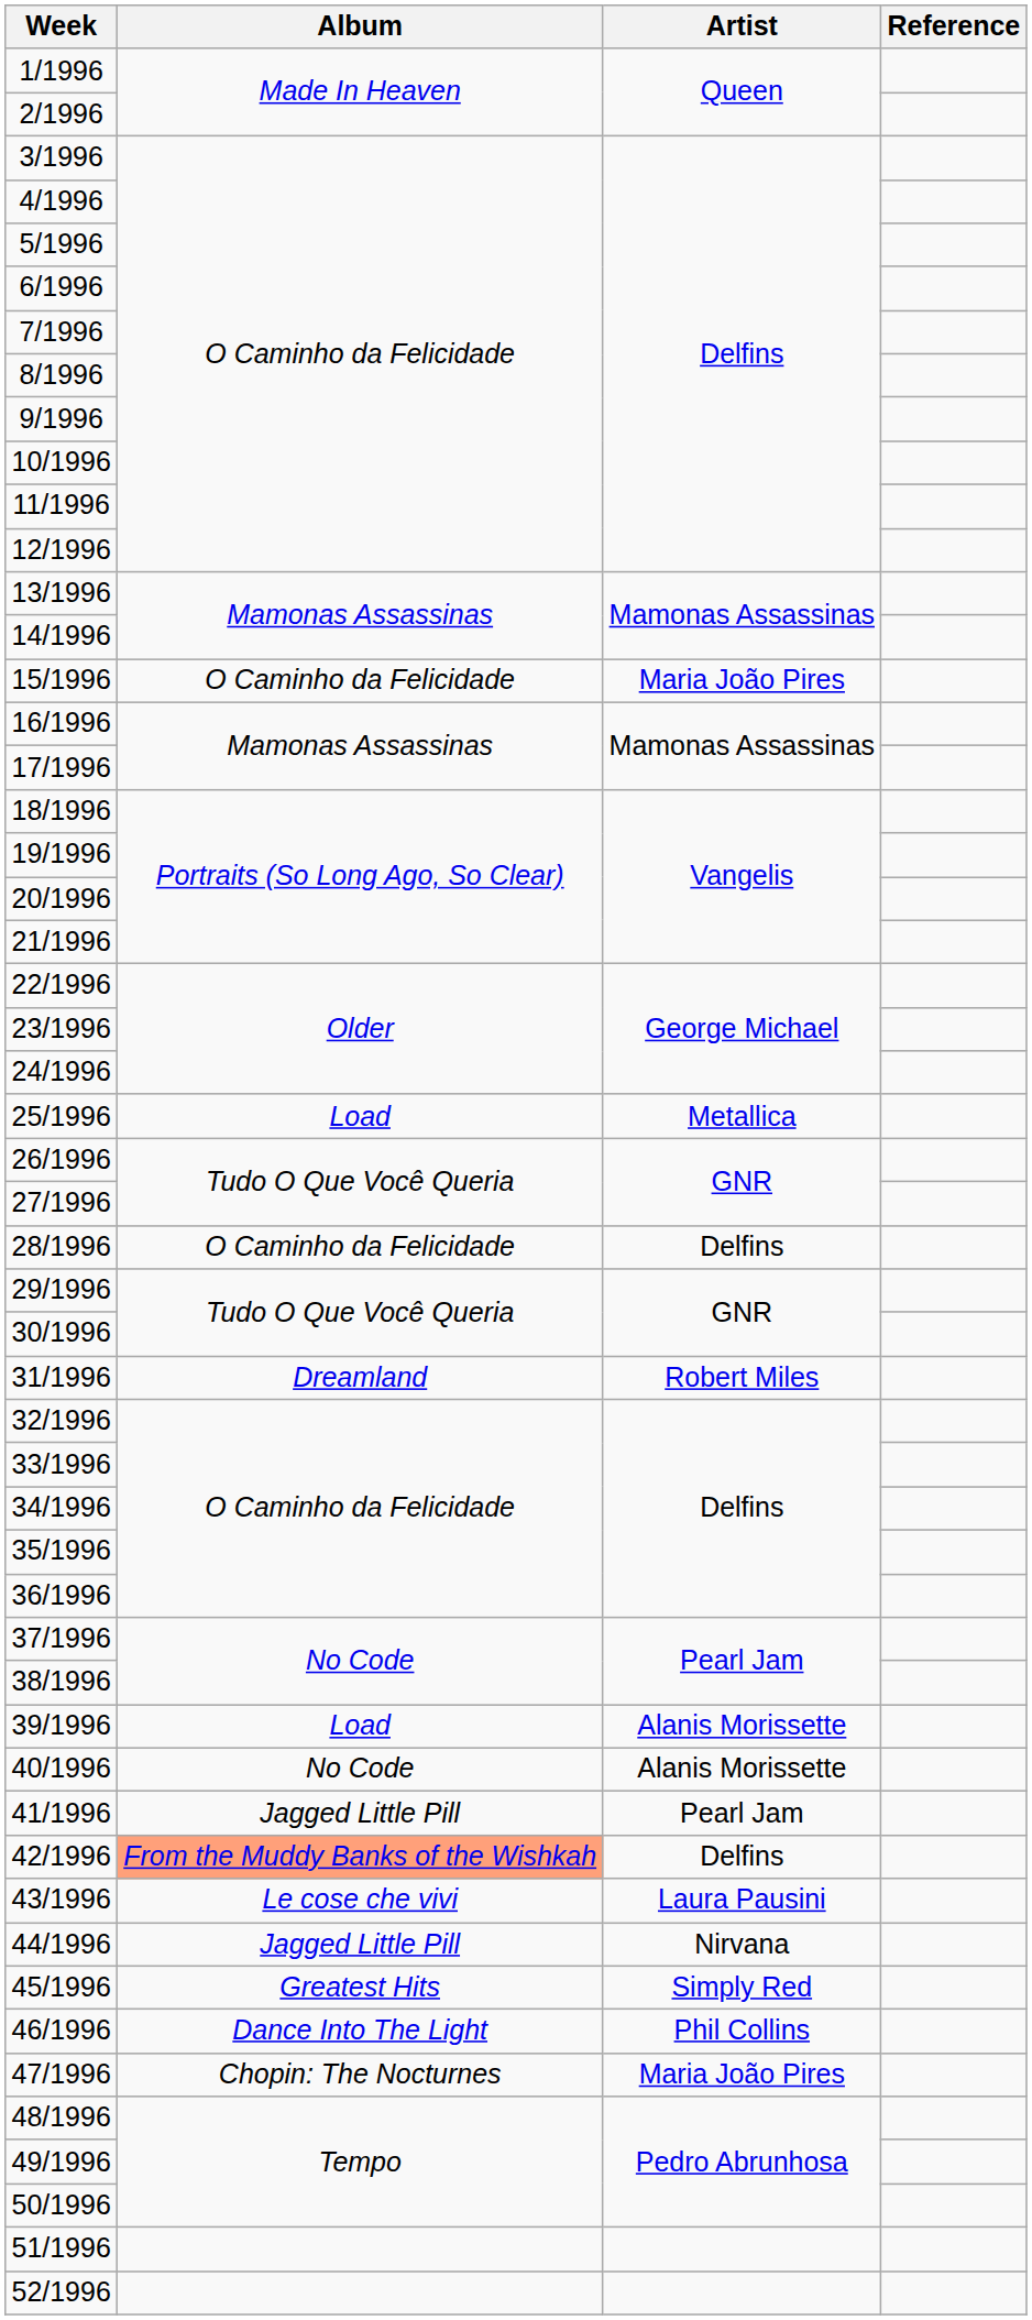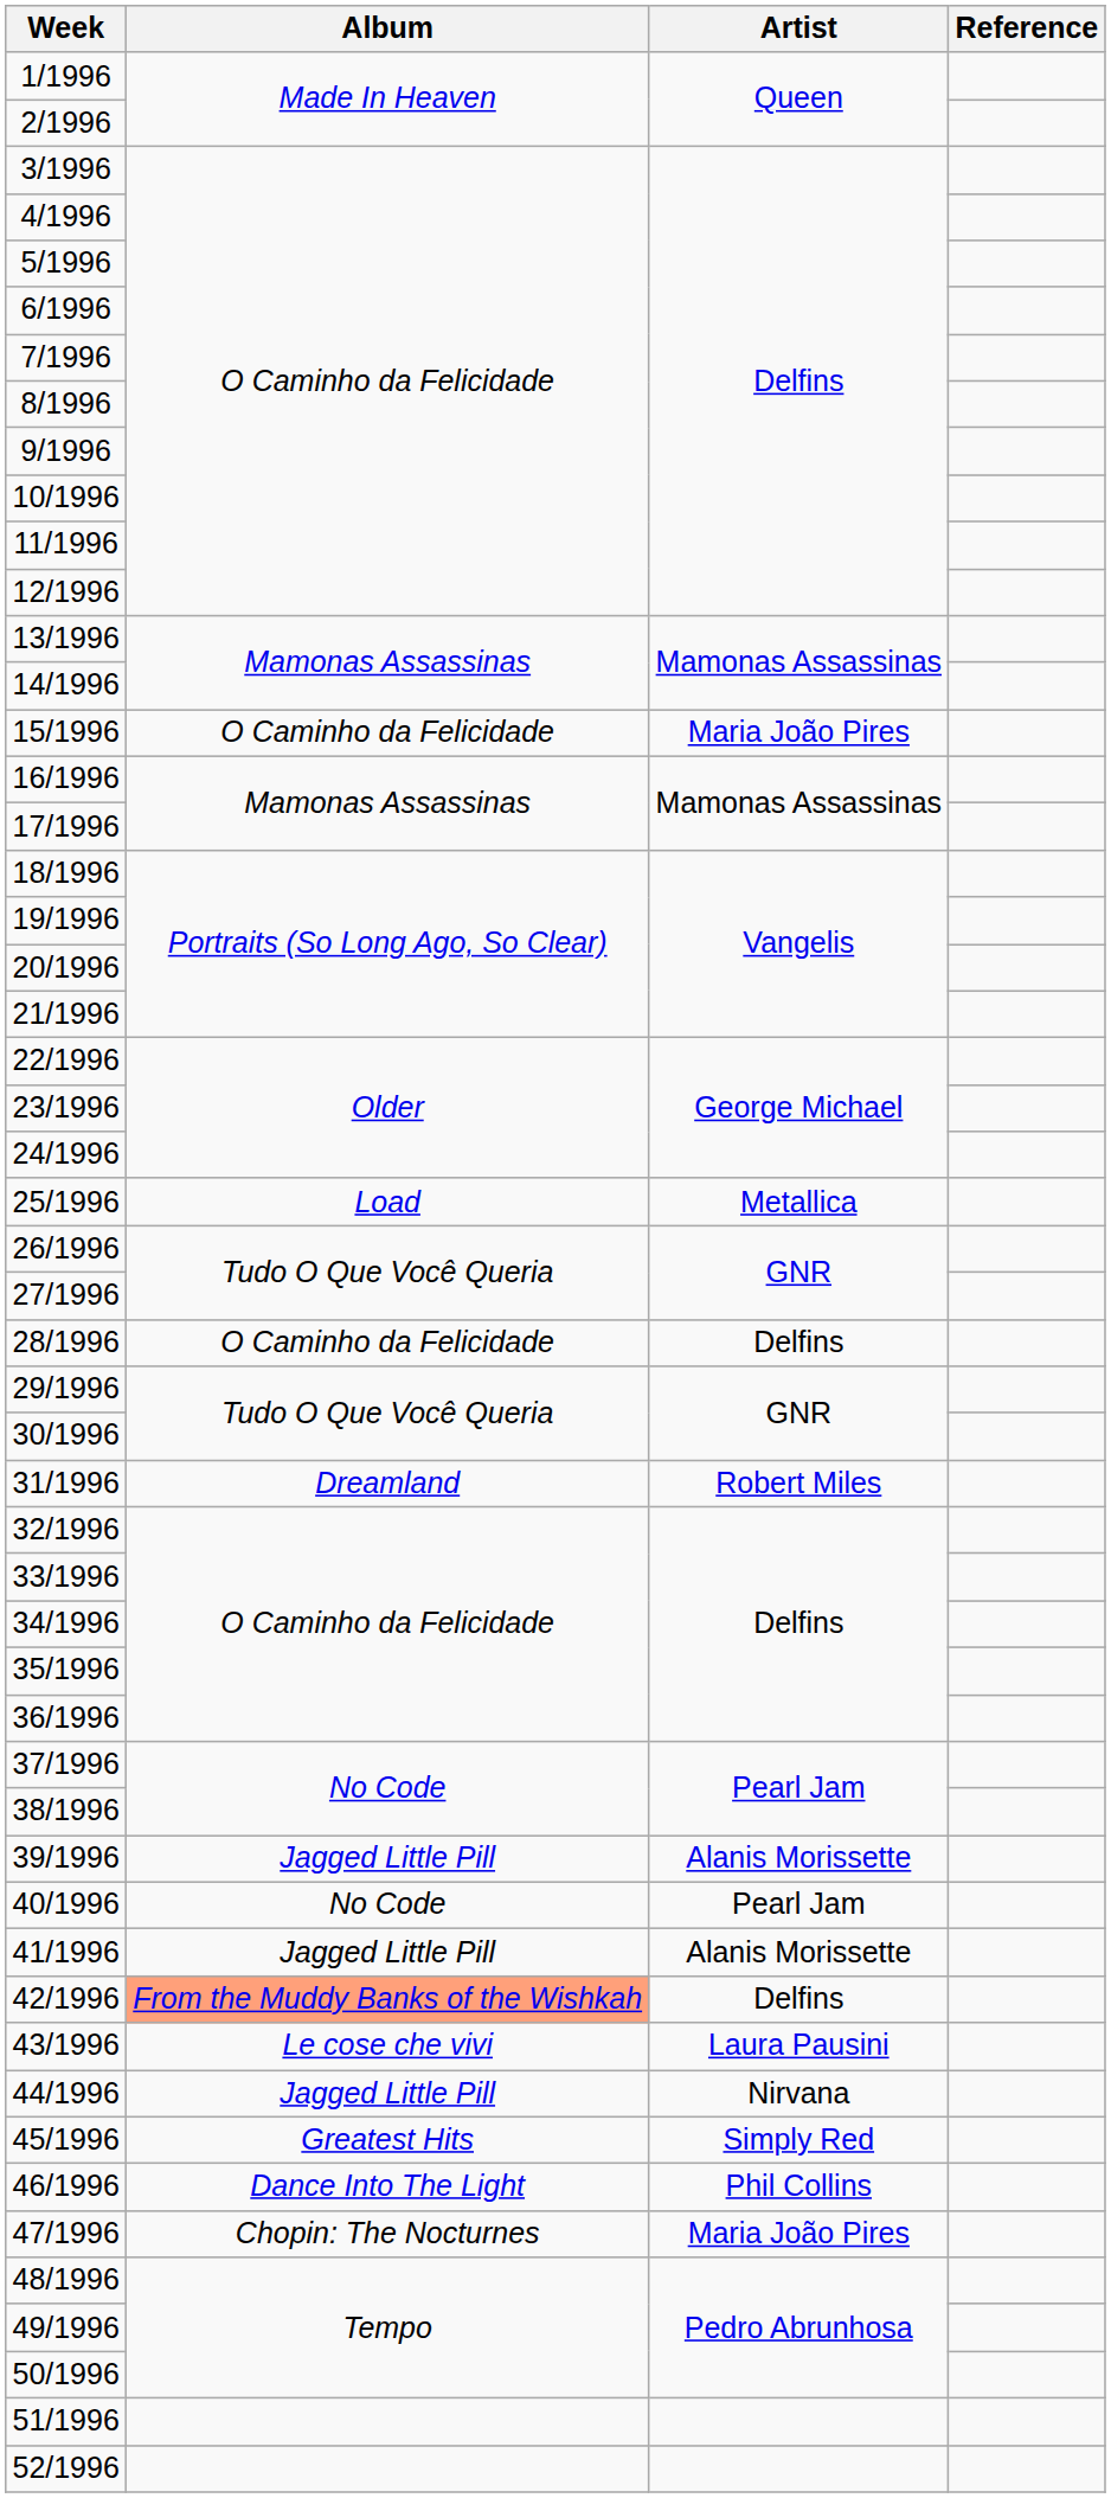 <table class="wikitable" style="text-align:center">
 <tr>
 <th>Week</th>
 <th>Album</th>
 <th>Artist</th>
 <th>Reference</th>
 </tr>
 <tr>
 <td>1/1996</td>
 <td rowspan="2"><em><a href='#'>Made In Heaven</a></em></td>
 <td rowspan="2"><a href='#'>Queen</a></td>
 <td></td>
 </tr>
 <tr>
 <td>2/1996</td>
 <td></td>
 </tr>
 <tr>
 <td>3/1996</td>
 <td rowspan="10"><em>O Caminho da Felicidade</em></td>
 <td rowspan="10"><a href='#'>Delfins</a></td>
 <td></td>
 </tr>
 <tr>
 <td>4/1996</td>
 <td></td>
 </tr>
 <tr>
 <td>5/1996</td>
 <td></td>
 </tr>
 <tr>
 <td>6/1996</td>
 <td></td>
 </tr>
 <tr>
 <td>7/1996</td>
 <td></td>
 </tr>
 <tr>
 <td>8/1996</td>
 <td></td>
 </tr>
 <tr>
 <td>9/1996</td>
 <td></td>
 </tr>
 <tr>
 <td>10/1996</td>
 <td></td>
 </tr>
 <tr>
 <td>11/1996</td>
 <td></td>
 </tr>
 <tr>
 <td>12/1996</td>
 <td></td>
 </tr>
 <tr>
 <td>13/1996</td>
 <td rowspan="2"><em><a href='#'>Mamonas Assassinas</a></em></td>
 <td rowspan="2"><a href='#'>Mamonas Assassinas</a></td>
 <td></td>
 </tr>
 <tr>
 <td>14/1996</td>
 <td></td>
 </tr>
 <tr>
 <td>15/1996</td>
 <td><em>O Caminho da Felicidade</em></td>
 <td><a href='#'>Maria João Pires</a></td>
 <td></td>
 </tr>
 <tr>
 <td>16/1996</td>
 <td rowspan="2"><em>Mamonas Assassinas</em></td>
 <td rowspan="2">Mamonas Assassinas</td>
 <td></td>
 </tr>
 <tr>
 <td>17/1996</td>
 <td></td>
 </tr>
 <tr>
 <td>18/1996</td>
 <td rowspan="4"><em><a href='#'>Portraits (So Long Ago, So Clear)</a></em></td>
 <td rowspan="4"><a href='#'>Vangelis</a></td>
 <td></td>
 </tr>
 <tr>
 <td>19/1996</td>
 <td></td>
 </tr>
 <tr>
 <td>20/1996</td>
 <td></td>
 </tr>
 <tr>
 <td>21/1996</td>
 <td></td>
 </tr>
 <tr>
 <td>22/1996</td>
 <td rowspan="3"><a href='#'><em>Older</em></a></td>
 <td rowspan="3"><a href='#'>George Michael</a></td>
 <td></td>
 </tr>
 <tr>
 <td>23/1996</td>
 <td></td>
 </tr>
 <tr>
 <td>24/1996</td>
 <td></td>
 </tr>
 <tr>
 <td>25/1996</td>
 <td><em><a href='#'>Load</a></em></td>
 <td><a href='#'>Metallica</a></td>
 <td></td>
 </tr>
 <tr>
 <td>26/1996</td>
 <td rowspan="2"><em>Tudo O Que Você Queria</em></td>
 <td rowspan="2"><a href='#'>GNR</a></td>
 <td></td>
 </tr>
 <tr>
 <td>27/1996</td>
 <td></td>
 </tr>
 <tr>
 <td>28/1996</td>
 <td><em>O Caminho da Felicidade</em></td>
 <td>Delfins</td>
 <td></td>
 </tr>
 <tr>
 <td>29/1996</td>
 <td rowspan="2"><em>Tudo O Que Você Queria</em></td>
 <td rowspan="2">GNR</td>
 <td></td>
 </tr>
 <tr>
 <td>30/1996</td>
 <td></td>
 </tr>
 <tr>
 <td>31/1996</td>
 <td><em><a href='#'>Dreamland</a></em></td>
 <td><a href='#'>Robert Miles</a></td>
 <td></td>
 </tr>
 <tr>
 <td>32/1996</td>
 <td rowspan="5"><em>O Caminho da Felicidade</em></td>
 <td rowspan="5">Delfins</td>
 <td></td>
 </tr>
 <tr>
 <td>33/1996</td>
 <td></td>
 </tr>
 <tr>
 <td>34/1996</td>
 <td></td>
 </tr>
 <tr>
 <td>35/1996</td>
 <td></td>
 </tr>
 <tr>
 <td>36/1996</td>
 <td></td>
 </tr>
 <tr>
 <td>37/1996</td>
 <td rowspan="2"><em><a href='#'>No Code</a></em></td>
 <td rowspan="2"><a href='#'>Pearl Jam</a></td>
 <td></td>
 </tr>
 <tr>
 <td>38/1996</td>
 <td></td>
 </tr>
 <tr>
 <td>39/1996</td>
-<td><em><a href='#'>Load</a></em></td>
+<td><em><a href='#'>Jagged Little Pill</a></em></td>
 <td><a href='#'>Alanis Morissette</a></td>
 <td></td>
 </tr>
 <tr>
 <td>40/1996</td>
 <td><em>No Code</em></td>
-<td>Alanis Morissette</td>
+<td>Pearl Jam</td>
 <td></td>
 </tr>
 <tr>
 <td>41/1996</td>
 <td><em>Jagged Little Pill</em></td>
-<td>Pearl Jam</td>
+<td>Alanis Morissette</td>
 <td></td>
 </tr>
 <tr>
 <td>42/1996</td>
 <td style="background: lightsalmon;"><em><a href='#'>From the Muddy Banks of the Wishkah</a></em></td>
 <td>Delfins</td>
 <td></td>
 </tr>
 <tr>
 <td>43/1996</td>
 <td><em><a href='#'>Le cose che vivi</a></em></td>
 <td><a href='#'>Laura Pausini</a></td>
 <td></td>
 </tr>
 <tr>
 <td>44/1996</td>
 <td><em><a href='#'>Jagged Little Pill</a></em></td>
 <td>Nirvana</td>
 <td></td>
 </tr>
 <tr>
 <td>45/1996</td>
 <td><a href='#'><em>Greatest Hits</em></a></td>
 <td><a href='#'>Simply Red</a></td>
 <td></td>
 </tr>
 <tr>
 <td>46/1996</td>
 <td><em><a href='#'>Dance Into The Light</a></em></td>
 <td><a href='#'>Phil Collins</a></td>
 <td></td>
 </tr>
 <tr>
 <td>47/1996</td>
 <td><em>Chopin: The Nocturnes</em></td>
 <td><a href='#'>Maria João Pires</a></td>
 <td></td>
 </tr>
 <tr>
 <td>48/1996</td>
 <td rowspan="3"><em>Tempo</em></td>
 <td rowspan="3"><a href='#'>Pedro Abrunhosa</a></td>
 <td></td>
 </tr>
 <tr>
 <td>49/1996</td>
 <td></td>
 </tr>
 <tr>
 <td>50/1996</td>
 <td></td>
 </tr>
 <tr>
 <td>51/1996</td>
 <td></td>
 <td></td>
 <td></td>
 </tr>
 <tr>
 <td>52/1996</td>
 <td></td>
 <td></td>
 <td></td>
 </tr>
 </table>
